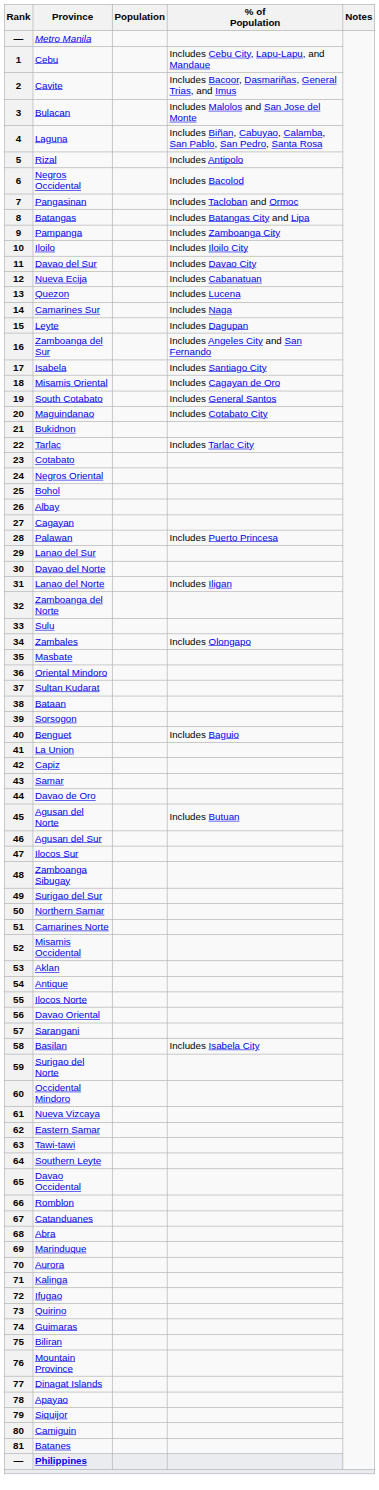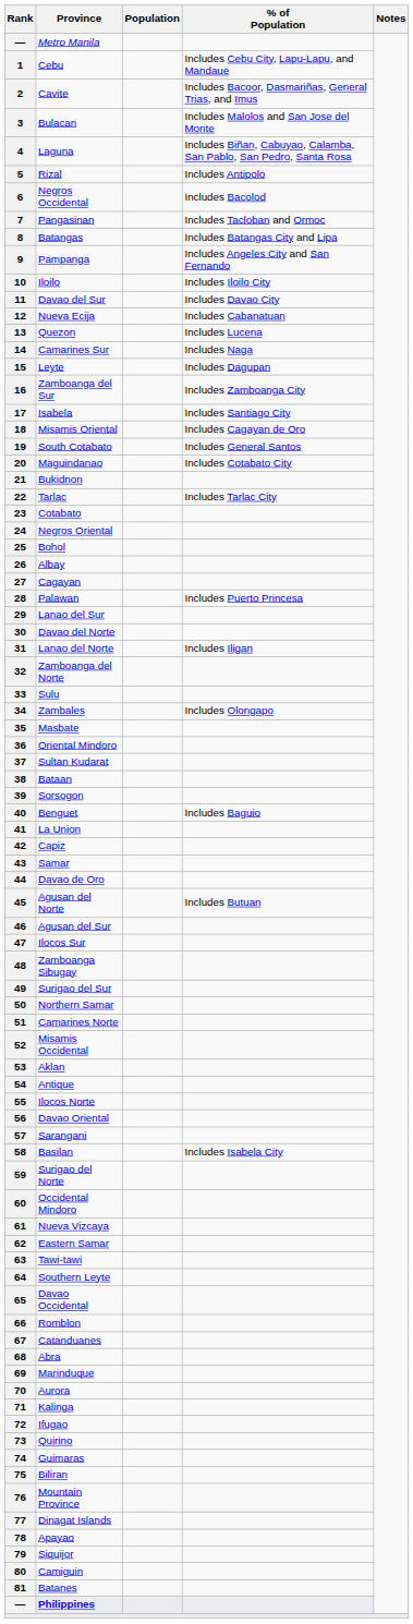 <table class="wikitable sortable">
 <tr>
 <th scope="col" data-sort-type="number">Rank</th>
 <th scope="col">Province</th>
 <th scope="col">Population</th>
 <th scope="col">% of<br>Population</th>
 <th scope="col" class="unsortable">Notes</th>
 </tr>
 <tr>
 <th scope="row">—</th>
 <td><em><a href='#'>Metro Manila</a></em></td>
 <td></td>
 <td></td>
 </tr>
 <tr>
 <th scope="row">1</th>
 <td><a href='#'>Cebu</a></td>
 <td></td>
 <td>Includes <a href='#'>Cebu City</a>, <a href='#'>Lapu-Lapu</a>, and <a href='#'>Mandaue</a></td>
 </tr>
 <tr>
 <th scope="row">2</th>
 <td><a href='#'>Cavite</a></td>
 <td></td>
 <td>Includes <a href='#'>Bacoor</a>, <a href='#'>Dasmariñas</a>, <a href='#'>General Trias</a>, and <a href='#'>Imus</a></td>
 </tr>
 <tr>
 <th scope="row">3</th>
 <td><a href='#'>Bulacan</a></td>
 <td></td>
 <td>Includes <a href='#'>Malolos</a> and <a href='#'>San Jose del Monte</a></td>
 </tr>
 <tr>
 <th scope="row">4</th>
 <td><a href='#'>Laguna</a></td>
 <td></td>
 <td>Includes <a href='#'>Biñan</a>, <a href='#'>Cabuyao</a>, <a href='#'>Calamba</a>, <a href='#'>San Pablo</a>, <a href='#'>San Pedro</a>, <a href='#'>Santa Rosa</a></td>
 </tr>
 <tr>
 <th scope="row">5</th>
 <td><a href='#'>Rizal</a></td>
 <td></td>
 <td>Includes <a href='#'>Antipolo</a></td>
 </tr>
 <tr>
 <th scope="row">6</th>
 <td><a href='#'>Negros Occidental</a></td>
 <td></td>
 <td>Includes <a href='#'>Bacolod</a></td>
 </tr>
 <tr>
 <th scope="row">7</th>
 <td><a href='#'>Pangasinan</a></td>
 <td></td>
 <td>Includes <a href='#'>Tacloban</a> and <a href='#'>Ormoc</a></td>
 </tr>
 <tr>
 <th scope="row">8</th>
 <td><a href='#'>Batangas</a></td>
 <td></td>
 <td>Includes <a href='#'>Batangas City</a> and <a href='#'>Lipa</a></td>
 </tr>
 <tr>
 <th scope="row">9</th>
 <td><a href='#'>Pampanga</a></td>
 <td></td>
-<td>Includes <a href='#'>Zamboanga City</a></td>
+<td>Includes <a href='#'>Angeles City</a> and <a href='#'>San Fernando</a></td>
 </tr>
 <tr>
 <th scope="row">10</th>
 <td><a href='#'>Iloilo</a></td>
 <td></td>
 <td>Includes <a href='#'>Iloilo City</a></td>
 </tr>
 <tr>
 <th scope="row">11</th>
 <td><a href='#'>Davao del Sur</a></td>
 <td></td>
 <td>Includes <a href='#'>Davao City</a></td>
 </tr>
 <tr>
 <th scope="row">12</th>
 <td><a href='#'>Nueva Ecija</a></td>
 <td></td>
 <td>Includes <a href='#'>Cabanatuan</a></td>
 </tr>
 <tr>
 <th scope="row">13</th>
 <td><a href='#'>Quezon</a></td>
 <td></td>
 <td>Includes <a href='#'>Lucena</a></td>
 </tr>
 <tr>
 <th scope="row">14</th>
 <td><a href='#'>Camarines Sur</a></td>
 <td></td>
 <td>Includes <a href='#'>Naga</a></td>
 </tr>
 <tr>
 <th scope="row">15</th>
 <td><a href='#'>Leyte</a></td>
 <td></td>
 <td>Includes <a href='#'>Dagupan</a></td>
 </tr>
 <tr>
 <th scope="row">16</th>
 <td><a href='#'>Zamboanga del Sur</a></td>
 <td></td>
-<td>Includes <a href='#'>Angeles City</a> and <a href='#'>San Fernando</a></td>
+<td>Includes <a href='#'>Zamboanga City</a></td>
 </tr>
 <tr>
 <th scope="row">17</th>
 <td><a href='#'>Isabela</a></td>
 <td></td>
 <td>Includes <a href='#'>Santiago City</a></td>
 </tr>
 <tr>
 <th scope="row">18</th>
 <td><a href='#'>Misamis Oriental</a></td>
 <td></td>
 <td>Includes <a href='#'>Cagayan de Oro</a></td>
 </tr>
 <tr>
 <th scope="row">19</th>
 <td><a href='#'>South Cotabato</a></td>
 <td></td>
 <td>Includes <a href='#'>General Santos</a></td>
 </tr>
 <tr>
 <th scope="row">20</th>
 <td><a href='#'>Maguindanao</a></td>
 <td></td>
 <td>Includes <a href='#'>Cotabato City</a></td>
 </tr>
 <tr>
 <th scope="row">21</th>
 <td><a href='#'>Bukidnon</a></td>
 <td></td>
 <td></td>
 </tr>
 <tr>
 <th scope="row">22</th>
 <td><a href='#'>Tarlac</a></td>
 <td></td>
 <td>Includes <a href='#'>Tarlac City</a></td>
 </tr>
 <tr>
 <th scope="row">23</th>
 <td><a href='#'>Cotabato</a></td>
 <td></td>
 <td></td>
 </tr>
 <tr>
 <th scope="row">24</th>
 <td><a href='#'>Negros Oriental</a></td>
 <td></td>
 <td></td>
 </tr>
 <tr>
 <th scope="row">25</th>
 <td><a href='#'>Bohol</a></td>
 <td></td>
 <td></td>
 </tr>
 <tr>
 <th scope="row">26</th>
 <td><a href='#'>Albay</a></td>
 <td></td>
 <td></td>
 </tr>
 <tr>
 <th scope="row">27</th>
 <td><a href='#'>Cagayan</a></td>
 <td></td>
 <td></td>
 </tr>
 <tr>
 <th scope="row">28</th>
 <td><a href='#'>Palawan</a></td>
 <td></td>
 <td>Includes <a href='#'>Puerto Princesa</a></td>
 </tr>
 <tr>
 <th scope="row">29</th>
 <td><a href='#'>Lanao del Sur</a></td>
 <td></td>
 <td></td>
 </tr>
 <tr>
 <th scope="row">30</th>
 <td><a href='#'>Davao del Norte</a></td>
 <td></td>
 <td></td>
 </tr>
 <tr>
 <th scope="row">31</th>
 <td><a href='#'>Lanao del Norte</a></td>
 <td></td>
 <td>Includes <a href='#'>Iligan</a></td>
 </tr>
 <tr>
 <th scope="row">32</th>
 <td><a href='#'>Zamboanga del Norte</a></td>
 <td></td>
 <td></td>
 </tr>
 <tr>
 <th scope="row">33</th>
 <td><a href='#'>Sulu</a></td>
 <td></td>
 <td></td>
 </tr>
 <tr>
 <th scope="row">34</th>
 <td><a href='#'>Zambales</a></td>
 <td></td>
 <td>Includes <a href='#'>Olongapo</a></td>
 </tr>
 <tr>
 <th scope="row">35</th>
 <td><a href='#'>Masbate</a></td>
 <td></td>
 <td></td>
 </tr>
 <tr>
 <th scope="row">36</th>
 <td><a href='#'>Oriental Mindoro</a></td>
 <td></td>
 <td></td>
 </tr>
 <tr>
 <th scope="row">37</th>
 <td><a href='#'>Sultan Kudarat</a></td>
 <td></td>
 <td></td>
 </tr>
 <tr>
 <th scope="row">38</th>
 <td><a href='#'>Bataan</a></td>
 <td></td>
 <td></td>
 </tr>
 <tr>
 <th scope="row">39</th>
 <td><a href='#'>Sorsogon</a></td>
 <td></td>
 <td></td>
 </tr>
 <tr>
 <th scope="row">40</th>
 <td><a href='#'>Benguet</a></td>
 <td></td>
 <td>Includes <a href='#'>Baguio</a></td>
 </tr>
 <tr>
 <th scope="row">41</th>
 <td><a href='#'>La Union</a></td>
 <td></td>
 <td></td>
 </tr>
 <tr>
 <th scope="row">42</th>
 <td><a href='#'>Capiz</a></td>
 <td></td>
 <td></td>
 </tr>
 <tr>
 <th scope="row">43</th>
 <td><a href='#'>Samar</a></td>
 <td></td>
 <td></td>
 </tr>
 <tr>
 <th scope="row">44</th>
 <td><a href='#'>Davao de Oro</a></td>
 <td></td>
 <td></td>
 </tr>
 <tr>
 <th scope="row">45</th>
 <td><a href='#'>Agusan del Norte</a></td>
 <td></td>
 <td>Includes <a href='#'>Butuan</a></td>
 </tr>
 <tr>
 <th scope="row">46</th>
 <td><a href='#'>Agusan del Sur</a></td>
 <td></td>
 <td></td>
 </tr>
 <tr>
 <th scope="row">47</th>
 <td><a href='#'>Ilocos Sur</a></td>
 <td></td>
 <td></td>
 </tr>
 <tr>
 <th scope="row">48</th>
 <td><a href='#'>Zamboanga Sibugay</a></td>
 <td></td>
 <td></td>
 </tr>
 <tr>
 <th scope="row">49</th>
 <td><a href='#'>Surigao del Sur</a></td>
 <td></td>
 <td></td>
 </tr>
 <tr>
 <th scope="row">50</th>
 <td><a href='#'>Northern Samar</a></td>
 <td></td>
 <td></td>
 </tr>
 <tr>
 <th scope="row">51</th>
 <td><a href='#'>Camarines Norte</a></td>
 <td></td>
 <td></td>
 </tr>
 <tr>
 <th scope="row">52</th>
 <td><a href='#'>Misamis Occidental</a></td>
 <td></td>
 <td></td>
 </tr>
 <tr>
 <th scope="row">53</th>
 <td><a href='#'>Aklan</a></td>
 <td></td>
 <td></td>
 </tr>
 <tr>
 <th scope="row">54</th>
 <td><a href='#'>Antique</a></td>
 <td></td>
 <td></td>
 </tr>
 <tr>
 <th scope="row">55</th>
 <td><a href='#'>Ilocos Norte</a></td>
 <td></td>
 <td></td>
 </tr>
 <tr>
 <th scope="row">56</th>
 <td><a href='#'>Davao Oriental</a></td>
 <td></td>
 <td></td>
 </tr>
 <tr>
 <th scope="row">57</th>
 <td><a href='#'>Sarangani</a></td>
 <td></td>
 <td></td>
 </tr>
 <tr>
 <th scope="row">58</th>
 <td><a href='#'>Basilan</a></td>
 <td></td>
 <td>Includes <a href='#'>Isabela City</a></td>
 </tr>
 <tr>
 <th scope="row">59</th>
 <td><a href='#'>Surigao del Norte</a></td>
 <td></td>
 <td></td>
 </tr>
 <tr>
 <th scope="row">60</th>
 <td><a href='#'>Occidental Mindoro</a></td>
 <td></td>
 <td></td>
 </tr>
 <tr>
 <th scope="row">61</th>
 <td><a href='#'>Nueva Vizcaya</a></td>
 <td></td>
 <td></td>
 </tr>
 <tr>
 <th scope="row">62</th>
 <td><a href='#'>Eastern Samar</a></td>
 <td></td>
 <td></td>
 </tr>
 <tr>
 <th scope="row">63</th>
 <td><a href='#'>Tawi-tawi</a></td>
 <td></td>
 <td></td>
 </tr>
 <tr>
 <th scope="row">64</th>
 <td><a href='#'>Southern Leyte</a></td>
 <td></td>
 <td></td>
 </tr>
 <tr>
 <th scope="row">65</th>
 <td><a href='#'>Davao Occidental</a></td>
 <td></td>
 <td></td>
 </tr>
 <tr>
 <th scope="row">66</th>
 <td><a href='#'>Romblon</a></td>
 <td></td>
 <td></td>
 </tr>
 <tr>
 <th scope="row">67</th>
 <td><a href='#'>Catanduanes</a></td>
 <td></td>
 <td></td>
 </tr>
 <tr>
 <th scope="row">68</th>
 <td><a href='#'>Abra</a></td>
 <td></td>
 <td></td>
 </tr>
 <tr>
 <th scope="row">69</th>
 <td><a href='#'>Marinduque</a></td>
 <td></td>
 <td></td>
 </tr>
 <tr>
 <th scope="row">70</th>
 <td><a href='#'>Aurora</a></td>
 <td></td>
 <td></td>
 </tr>
 <tr>
 <th scope="row">71</th>
 <td><a href='#'>Kalinga</a></td>
 <td></td>
 <td></td>
 </tr>
 <tr>
 <th scope="row">72</th>
 <td><a href='#'>Ifugao</a></td>
 <td></td>
 <td></td>
 </tr>
 <tr>
 <th scope="row">73</th>
 <td><a href='#'>Quirino</a></td>
 <td></td>
 <td></td>
 </tr>
 <tr>
 <th scope="row">74</th>
 <td><a href='#'>Guimaras</a></td>
 <td></td>
 <td></td>
 </tr>
 <tr>
 <th scope="row">75</th>
 <td><a href='#'>Biliran</a></td>
 <td></td>
 <td></td>
 </tr>
 <tr>
 <th scope="row">76</th>
 <td><a href='#'>Mountain Province</a></td>
 <td></td>
 <td></td>
 </tr>
 <tr>
 <th scope="row">77</th>
 <td><a href='#'>Dinagat Islands</a></td>
 <td></td>
 <td></td>
 </tr>
 <tr>
 <th scope="row">78</th>
 <td><a href='#'>Apayao</a></td>
 <td></td>
 <td></td>
 </tr>
 <tr>
 <th scope="row">79</th>
 <td><a href='#'>Siquijor</a></td>
 <td></td>
 <td></td>
 </tr>
 <tr>
 <th scope="row">80</th>
 <td><a href='#'>Camiguin</a></td>
 <td></td>
 <td></td>
 </tr>
 <tr>
 <th scope="row">81</th>
 <td><a href='#'>Batanes</a></td>
 <td></td>
 <td></td>
 </tr>
 <tr class="sortbottom" style="font-weight:bold; background-color:#eaecf0;">
 <th scope="row">—</th>
 <td><a href='#'>Philippines</a></td>
 <td></td>
 <td></td>
 </tr>
 <tr class="sortbottom" style="background-color:#eaecf0;">
 <td colspan="5"></td>
 </tr>
 </table>
